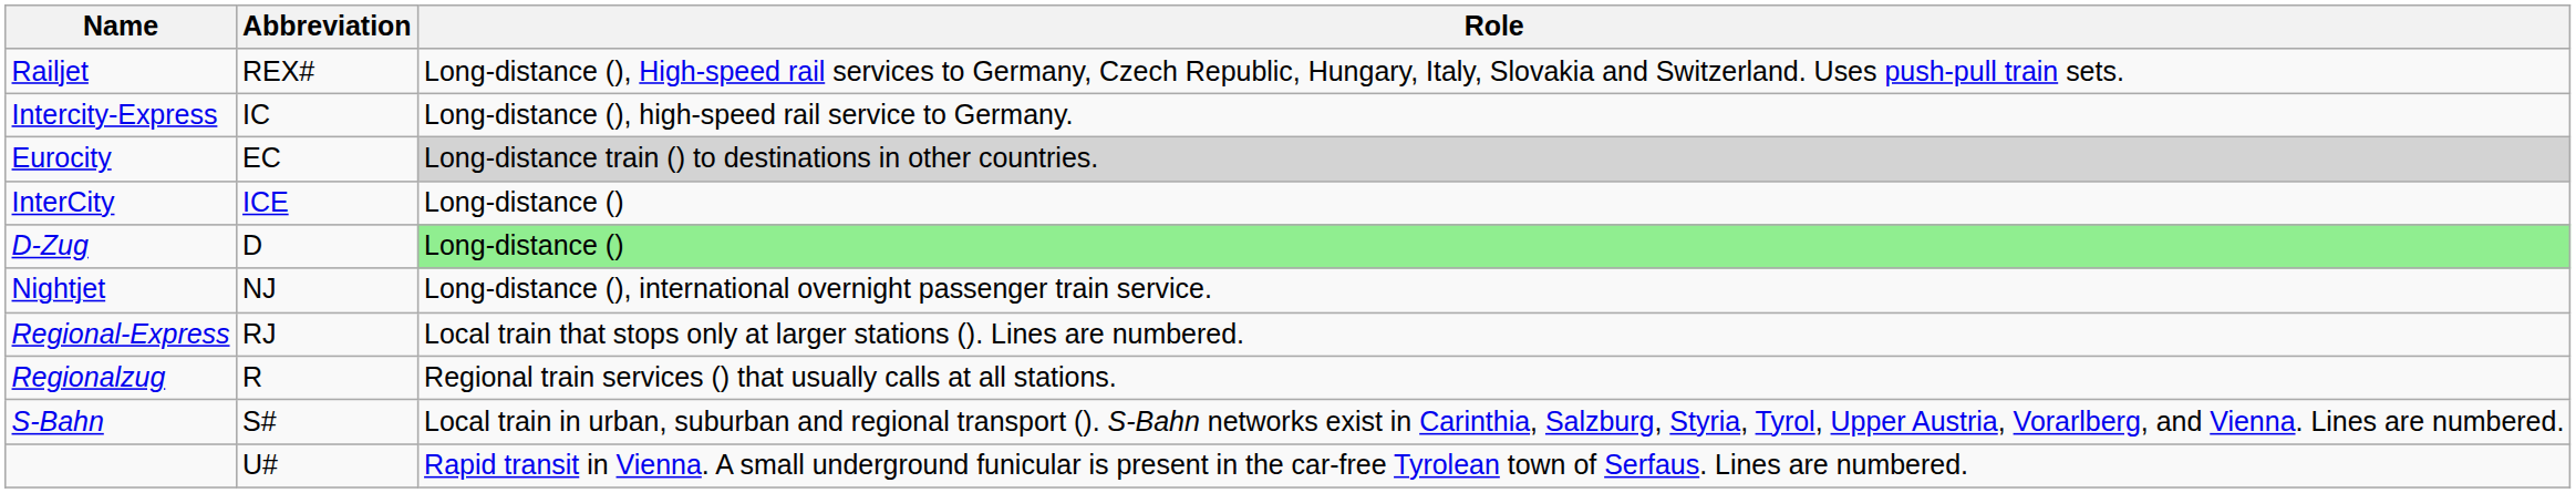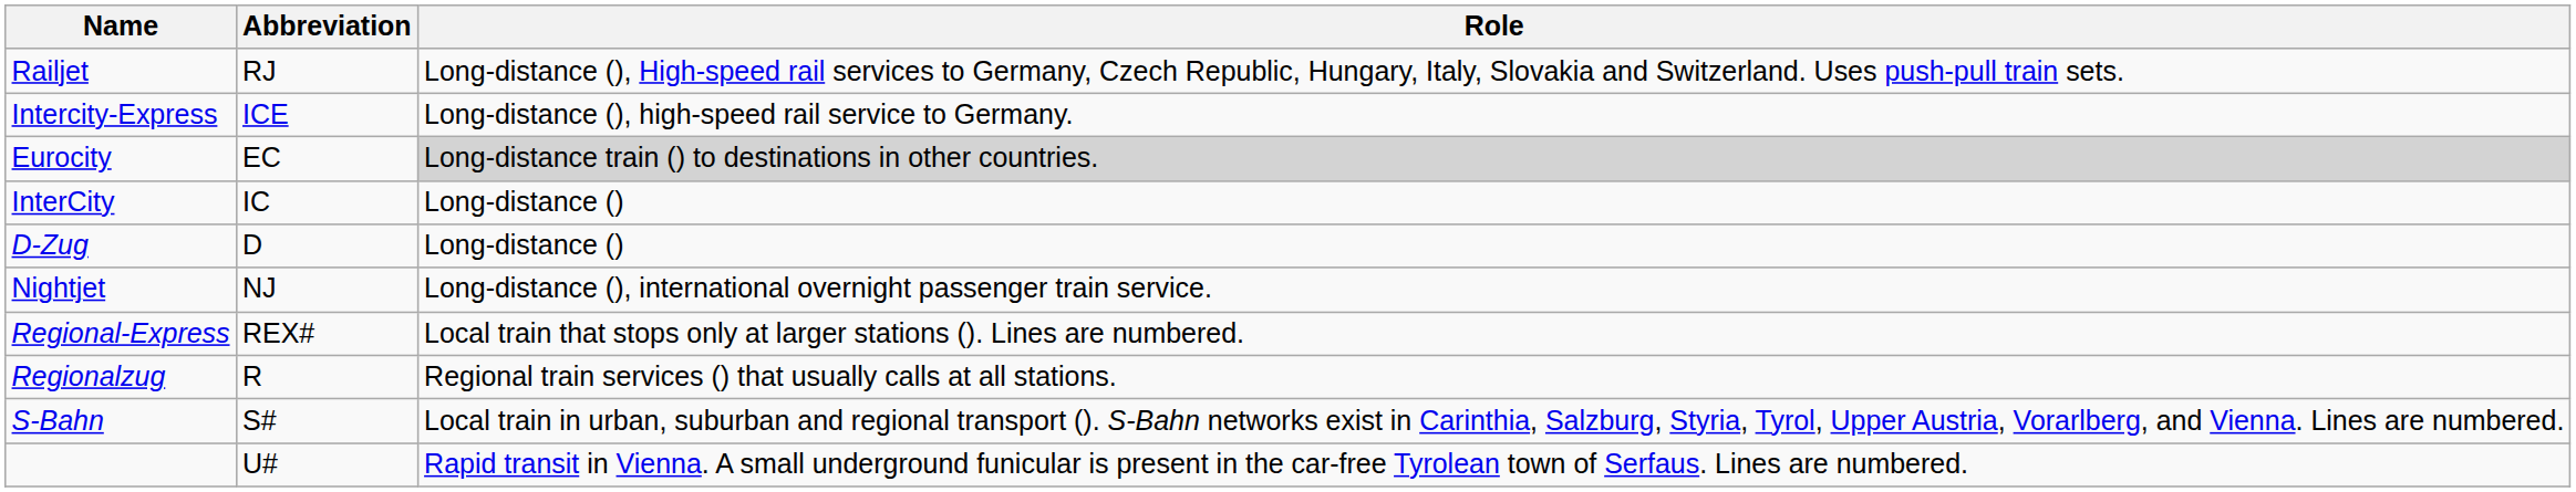 <table class="wikitable">
 <tr>
 <th>Name</th>
 <th>Abbreviation</th>
 <th>Role</th>
 </tr>
 <tr>
 <td><a href='#'>Railjet</a></td>
-<td>REX#</td>
+<td>RJ</td>
 <td>Long-distance (), <a href='#'>High-speed rail</a> services to Germany, Czech Republic, Hungary, Italy, Slovakia and Switzerland. Uses <a href='#'>push-pull train</a> sets.</td>
 </tr>
 <tr>
 <td><a href='#'>Intercity-Express</a></td>
-<td>IC</td>
+<td><a href='#'>ICE</a></td>
 <td>Long-distance (), high-speed rail service to Germany.</td>
 </tr>
 <tr>
 <td><a href='#'>Eurocity</a></td>
 <td>EC</td>
 <td style="background: lightgrey;">Long-distance train () to destinations in other countries.</td>
 </tr>
 <tr>
 <td><a href='#'>InterCity</a></td>
-<td><a href='#'>ICE</a></td>
+<td>IC</td>
 <td>Long-distance ()</td>
 </tr>
 <tr>
 <td><em> <a href='#'>D-Zug</a></em></td>
 <td>D</td>
-<td style="background: lightgreen;">Long-distance ()</td>
+<td>Long-distance ()</td>
 </tr>
 <tr>
 <td><a href='#'>Nightjet</a></td>
 <td>NJ</td>
 <td>Long-distance (), international overnight passenger train service.</td>
 </tr>
 <tr>
 <td><em><a href='#'>Regional-Express</a></em></td>
-<td>RJ</td>
+<td>REX#</td>
 <td>Local train that stops only at larger stations (). Lines are numbered.</td>
 </tr>
 <tr>
 <td><em><a href='#'>Regionalzug</a></em></td>
 <td>R</td>
 <td>Regional train services () that usually calls at all stations.</td>
 </tr>
 <tr>
 <td><em><a href='#'>S-Bahn</a></em></td>
 <td>S#</td>
 <td>Local train in urban, suburban and regional transport (). <em>S-Bahn</em> networks exist in <a href='#'>Carinthia</a>, <a href='#'>Salzburg</a>, <a href='#'>Styria</a>, <a href='#'>Tyrol</a>, <a href='#'>Upper Austria</a>, <a href='#'>Vorarlberg</a>, and <a href='#'>Vienna</a>. Lines are numbered.</td>
 </tr>
 <tr>
 <td></td>
 <td>U#</td>
 <td><a href='#'>Rapid transit</a> in <a href='#'>Vienna</a>. A small underground funicular is present in the car-free <a href='#'>Tyrolean</a> town of <a href='#'>Serfaus</a>. Lines are numbered.</td>
 </tr>
 </table>
